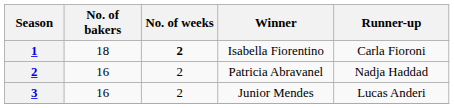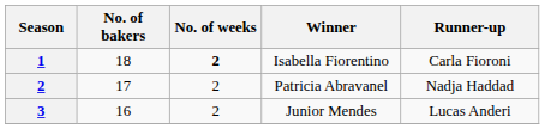 <table class="wikitable" style="text-align:center; font-size:95%; width:60%;">
 <tr>
 <th scope="col" style="width:05.00%">Season</th>
 <th scope="col" style="width:10.00%">No. of bakers</th>
 <th scope="col" style="width:10.00%">No. of weeks</th>
 <th scope="col" style="width:15.00%">Winner</th>
 <th scope="col" style="width:15.00%">Runner-up</th>
 </tr>
 <tr>
 <th><a href='#'>1</a></th>
 <td>18</td>
 <td><strong>2</strong></td>
 <td>Isabella Fiorentino</td>
 <td>Carla Fioroni</td>
 </tr>
 <tr>
 <th><a href='#'>2</a></th>
-<td>16</td>
+<td>17</td>
 <td>2</td>
 <td>Patricia Abravanel</td>
 <td>Nadja Haddad</td>
 </tr>
 <tr>
 <th><a href='#'>3</a></th>
 <td>16</td>
 <td>2</td>
 <td>Junior Mendes</td>
 <td>Lucas Anderi</td>
 </tr>
 <tr>
 </tr>
 </table>
